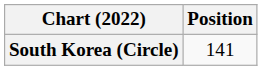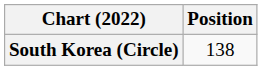 <table class="wikitable plainrowheaders" style="text-align:center">
 <tr>
 <th scope="col">Chart (2022)</th>
 <th scope="col">Position</th>
 </tr>
 <tr>
 <th scope="row">South Korea (Circle)</th>
-<td>141</td>
+<td>138</td>
 </tr>
 </table>
